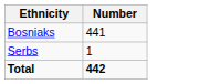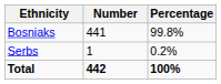 <table class="wikitable">
 <tr>
 <th width="100px">Ethnicity</th>
 <th width="80px">Number</th>
+<th width="80px">Percentage</th>
 </tr>
 <tr>
 <td><a href='#'>Bosniaks</a></td>
 <td>441</td>
+<td>99.8%</td>
 </tr>
 <tr>
 <td><a href='#'>Serbs</a></td>
 <td>1</td>
+<td>0.2%</td>
 </tr>
 <tr>
 <td><strong>Total</strong></td>
 <td><strong>442</strong></td>
+<td><strong>100%</strong></td>
 </tr>
 </table>
